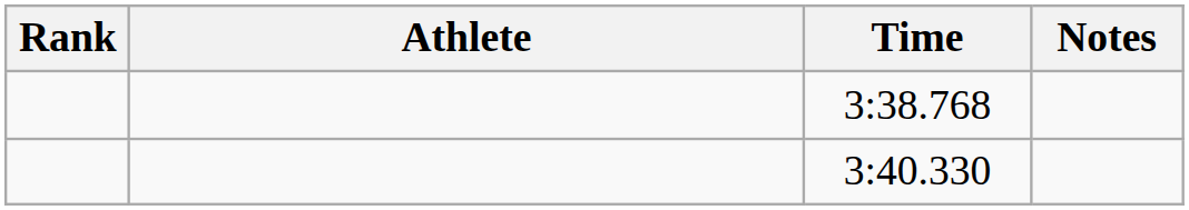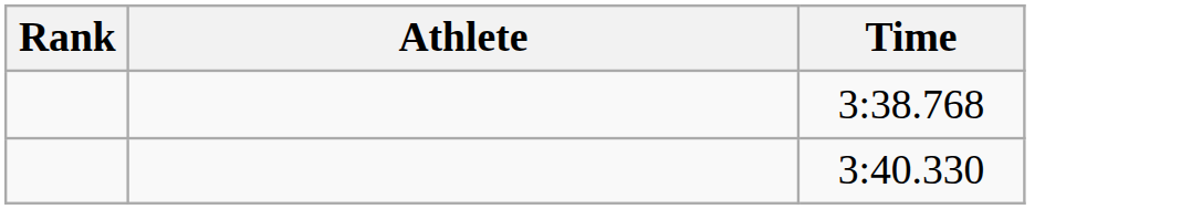 <table class=wikitable style="text-align:center">
 <tr>
 <th width=40>Rank</th>
 <th width=250>Athlete</th>
 <th width=80>Time</th>
-<th width=50>Notes</th>
 </tr>
 <tr>
 <td></td>
 <td align=left></td>
 <td>3:38.768</td>
-<td></td>
 </tr>
 <tr>
 <td></td>
 <td align=left></td>
 <td>3:40.330</td>
-<td></td>
 </tr>
 </table>
